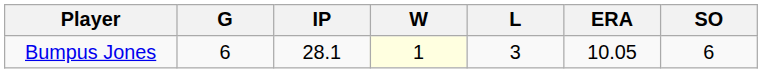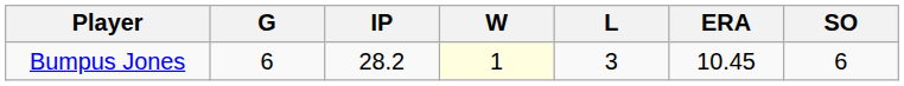 <table class="wikitable sortable">
 <tr>
 <th bgcolor="#DDDDFF" width="16%">Player</th>
 <th bgcolor="#DDDDFF" width="9%">G</th>
 <th bgcolor="#DDDDFF" width="9%">IP</th>
 <th bgcolor="#DDDDFF" width="9%">W</th>
 <th bgcolor="#DDDDFF" width="9%">L</th>
 <th bgcolor="#DDDDFF" width="9%">ERA</th>
 <th bgcolor="#DDDDFF" width="9%">SO</th>
 </tr>
 <tr align="center">
 <td><a href='#'>Bumpus Jones</a></td>
 <td>6</td>
-<td>28.1</td>
+<td>28.2</td>
 <td style="background: lightyellow;">1</td>
 <td>3</td>
-<td>10.05</td>
+<td>10.45</td>
 <td>6</td>
 </tr>
 </table>
